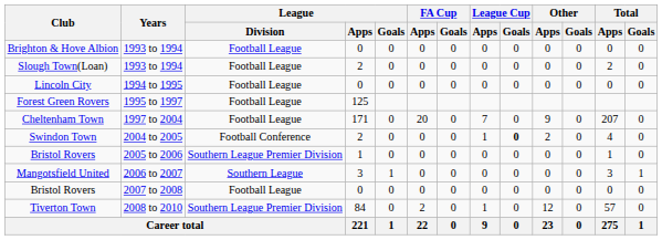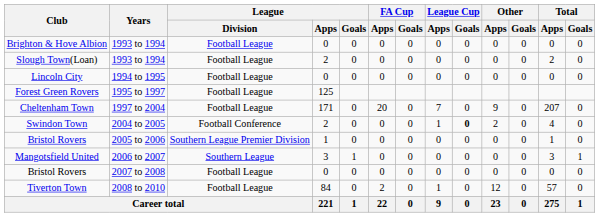 <table class="wikitable" style="text-align:center">
 <tr>
 <th rowspan="2">Club</th>
 <th rowspan="2">Years</th>
 <th colspan="3">League</th>
 <th colspan="2"><a href='#'>FA Cup</a></th>
 <th colspan="2"><a href='#'>League Cup</a></th>
 <th colspan="2">Other</th>
 <th colspan="2">Total</th>
 </tr>
 <tr>
 <th>Division</th>
 <th>Apps</th>
 <th>Goals</th>
 <th>Apps</th>
 <th>Goals</th>
 <th>Apps</th>
 <th>Goals</th>
 <th>Apps</th>
 <th>Goals</th>
 <th>Apps</th>
 <th>Goals</th>
 </tr>
 <tr>
 <td><a href='#'>Brighton & Hove Albion</a></td>
 <td><a href='#'>1993</a> to <a href='#'>1994</a></td>
 <td><a href='#'>Football League</a></td>
 <td>0</td>
 <td>0</td>
 <td>0</td>
 <td>0</td>
 <td>0</td>
 <td>0</td>
 <td>0</td>
 <td>0</td>
 <td>0</td>
 <td>0</td>
 </tr>
 <tr>
 <td><a href='#'>Slough Town</a>(Loan)</td>
 <td><a href='#'>1993</a> to <a href='#'>1994</a></td>
 <td>Football League</td>
 <td>2</td>
 <td>0</td>
 <td>0</td>
 <td>0</td>
 <td>0</td>
 <td>0</td>
 <td>0</td>
 <td>0</td>
 <td>2</td>
 <td>0</td>
 </tr>
 <tr>
 <td><a href='#'>Lincoln City</a></td>
 <td><a href='#'>1994</a> to <a href='#'>1995</a></td>
 <td>Football League</td>
 <td>0</td>
 <td>0</td>
 <td>0</td>
 <td>0</td>
 <td>0</td>
 <td>0</td>
 <td>0</td>
 <td>0</td>
 <td>0</td>
 <td>0</td>
 </tr>
 <tr>
 <td><a href='#'>Forest Green Rovers</a></td>
 <td><a href='#'>1995</a> to <a href='#'>1997</a></td>
 <td>Football League</td>
 <td>125</td>
 <td></td>
 <td></td>
 <td></td>
 <td></td>
 <td></td>
 <td></td>
 <td></td>
 <td></td>
 <td></td>
 </tr>
 <tr>
 <td><a href='#'>Cheltenham Town</a></td>
 <td><a href='#'>1997</a> to <a href='#'>2004</a></td>
 <td>Football League</td>
 <td>171</td>
 <td>0</td>
 <td>20</td>
 <td>0</td>
 <td>7</td>
 <td>0</td>
 <td>9</td>
 <td>0</td>
 <td>207</td>
 <td>0</td>
 </tr>
 <tr>
 <td><a href='#'>Swindon Town</a></td>
 <td><a href='#'>2004</a> to <a href='#'>2005</a></td>
 <td>Football Conference</td>
 <td>2</td>
 <td>0</td>
 <td>0</td>
 <td>0</td>
 <td>1</td>
 <td><strong>0</strong></td>
 <td>2</td>
 <td>0</td>
 <td>4</td>
 <td>0</td>
 </tr>
 <tr>
 <td><a href='#'>Bristol Rovers</a></td>
 <td><a href='#'>2005</a> to <a href='#'>2006</a></td>
 <td><a href='#'>Southern League Premier Division</a></td>
 <td>1</td>
 <td>0</td>
 <td>0</td>
 <td>0</td>
 <td>0</td>
 <td>0</td>
 <td>0</td>
 <td>0</td>
 <td>1</td>
 <td>0</td>
 </tr>
 <tr>
 <td><a href='#'>Mangotsfield United</a></td>
 <td><a href='#'>2006</a> to <a href='#'>2007</a></td>
 <td><a href='#'>Southern League</a></td>
 <td>3</td>
 <td>1</td>
 <td>0</td>
 <td>0</td>
 <td>0</td>
 <td>0</td>
 <td>0</td>
 <td>0</td>
 <td>3</td>
 <td>1</td>
 </tr>
 <tr>
 <td>Bristol Rovers</td>
 <td><a href='#'>2007</a> to <a href='#'>2008</a></td>
 <td>Football League</td>
 <td>0</td>
 <td>0</td>
 <td>0</td>
 <td>0</td>
 <td>0</td>
 <td>0</td>
 <td>0</td>
 <td>0</td>
 <td>0</td>
 <td>0</td>
 </tr>
 <tr>
 <td><a href='#'>Tiverton Town</a></td>
 <td><a href='#'>2008</a> to <a href='#'>2010</a></td>
-<td><a href='#'>Southern League Premier Division</a></td>
+<td>Football League</td>
 <td>84</td>
 <td>0</td>
 <td>2</td>
 <td>0</td>
 <td>1</td>
 <td>0</td>
 <td>12</td>
 <td>0</td>
 <td>57</td>
 <td>0</td>
 </tr>
 <tr>
 <th colspan="3">Career total</th>
 <th>221</th>
 <th>1</th>
 <th>22</th>
 <th>0</th>
 <th>9</th>
 <th>0</th>
 <th>23</th>
 <th>0</th>
 <th>275</th>
 <th>1</th>
 </tr>
 </table>
